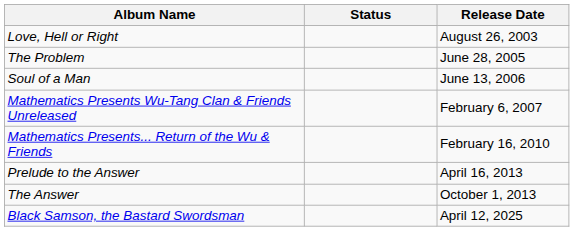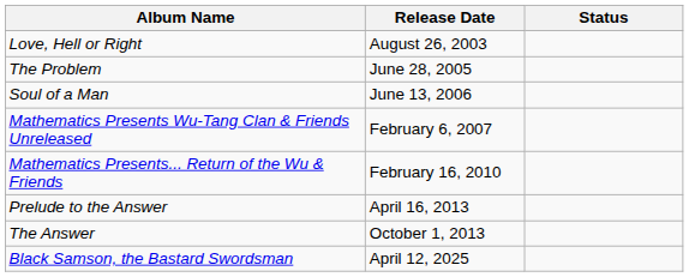 <table class="wikitable">
 <tr>
 <th style="width:350px;">Album Name</th>
+<th style="width:150px; text-align:center;">Release Date</th>
 <th style="width:150px; text-align:center;">Status</th>
-<th style="width:150px; text-align:center;">Release Date</th>
 </tr>
 <tr>
 <td><em>Love, Hell or Right</em></td>
+<td>August 26, 2003</td>
 <td></td>
-<td>August 26, 2003</td>
 </tr>
 <tr>
 <td><em>The Problem</em></td>
+<td>June 28, 2005</td>
 <td></td>
-<td>June 28, 2005</td>
 </tr>
 <tr>
 <td><em>Soul of a Man</em></td>
+<td>June 13, 2006</td>
 <td></td>
-<td>June 13, 2006</td>
 </tr>
 <tr>
 <td><em><a href='#'>Mathematics Presents Wu-Tang Clan & Friends Unreleased</a></em></td>
+<td>February 6, 2007</td>
 <td></td>
-<td>February 6, 2007</td>
 </tr>
 <tr>
 <td><em><a href='#'>Mathematics Presents... Return of the Wu & Friends</a></em></td>
+<td>February 16, 2010</td>
 <td></td>
-<td>February 16, 2010</td>
 </tr>
 <tr>
 <td><em>Prelude to the Answer</em></td>
+<td>April 16, 2013</td>
 <td></td>
-<td>April 16, 2013</td>
 </tr>
 <tr>
 <td><em>The Answer</em></td>
+<td>October 1, 2013</td>
 <td></td>
-<td>October 1, 2013</td>
 </tr>
 <tr>
 <td><em><a href='#'>Black Samson, the Bastard Swordsman</a></em></td>
+<td>April 12, 2025</td>
 <td></td>
-<td>April 12, 2025</td>
 </tr>
 </table>
